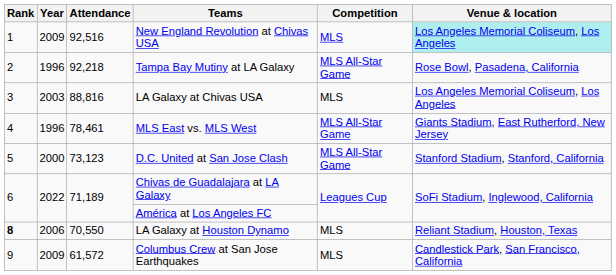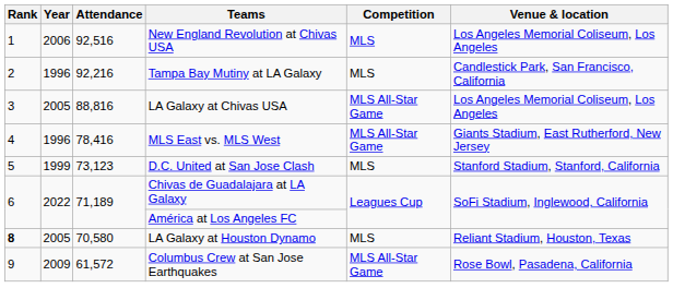 <table class= "wikitable sortable">
 <tr>
 <th>Rank</th>
 <th>Year</th>
 <th>Attendance</th>
 <th>Teams</th>
 <th>Competition</th>
 <th>Venue & location</th>
 </tr>
 <tr>
 <td>1</td>
-<td>2009</td>
+<td>2006</td>
 <td>92,516</td>
 <td><a href='#'>New England Revolution</a> at <a href='#'>Chivas USA</a></td>
 <td><a href='#'>MLS</a></td>
-<td style="background: paleturquoise;"><a href='#'>Los Angeles Memorial Coliseum</a>, <a href='#'>Los Angeles</a></td>
+<td><a href='#'>Los Angeles Memorial Coliseum</a>, <a href='#'>Los Angeles</a></td>
 </tr>
 <tr>
 <td>2</td>
 <td>1996</td>
-<td>92,218</td>
+<td>92,216</td>
 <td><a href='#'>Tampa Bay Mutiny</a> at LA Galaxy</td>
-<td><a href='#'>MLS All-Star Game</a></td>
-<td><a href='#'>Rose Bowl</a>, <a href='#'>Pasadena, California</a></td>
+<td>MLS</td>
+<td><a href='#'>Candlestick Park</a>, <a href='#'>San Francisco, California</a></td>
 </tr>
 <tr>
 <td>3</td>
-<td>2003</td>
+<td>2005</td>
 <td>88,816</td>
 <td>LA Galaxy at Chivas USA</td>
-<td>MLS</td>
+<td><a href='#'>MLS All-Star Game</a></td>
 <td><a href='#'>Los Angeles Memorial Coliseum</a>, <a href='#'>Los Angeles</a></td>
 </tr>
 <tr>
 <td>4</td>
 <td>1996</td>
-<td>78,461</td>
+<td>78,416</td>
 <td><a href='#'>MLS East</a> vs. <a href='#'>MLS West</a></td>
 <td><a href='#'>MLS All-Star Game</a></td>
 <td><a href='#'>Giants Stadium</a>, <a href='#'>East Rutherford, New Jersey</a></td>
 </tr>
 <tr>
 <td>5</td>
-<td>2000</td>
+<td>1999</td>
 <td>73,123</td>
 <td><a href='#'>D.C. United</a> at <a href='#'>San Jose Clash</a></td>
-<td><a href='#'>MLS All-Star Game</a></td>
+<td>MLS</td>
 <td><a href='#'>Stanford Stadium</a>, <a href='#'>Stanford, California</a></td>
 </tr>
 <tr>
 <td rowspan=2>6</td>
 <td rowspan=2>2022</td>
 <td rowspan=2>71,189</td>
 <td><a href='#'>Chivas de Guadalajara</a> at <a href='#'>LA Galaxy</a></td>
 <td rowspan=2><a href='#'>Leagues Cup</a></td>
 <td rowspan=2><a href='#'>SoFi Stadium</a>, <a href='#'>Inglewood, California</a></td>
 </tr>
 <tr>
 <td><a href='#'>América</a> at <a href='#'>Los Angeles FC</a></td>
 </tr>
 <tr>
 <td><strong>8</strong></td>
-<td>2006</td>
-<td>70,550</td>
+<td>2005</td>
+<td>70,580</td>
 <td>LA Galaxy at <a href='#'>Houston Dynamo</a></td>
 <td>MLS</td>
 <td><a href='#'>Reliant Stadium</a>, <a href='#'>Houston, Texas</a></td>
 </tr>
 <tr>
 <td>9</td>
 <td>2009</td>
 <td>61,572</td>
 <td><a href='#'>Columbus Crew</a> at San Jose Earthquakes</td>
-<td>MLS</td>
-<td><a href='#'>Candlestick Park</a>, <a href='#'>San Francisco, California</a></td>
+<td><a href='#'>MLS All-Star Game</a></td>
+<td><a href='#'>Rose Bowl</a>, <a href='#'>Pasadena, California</a></td>
 </tr>
 </table>
